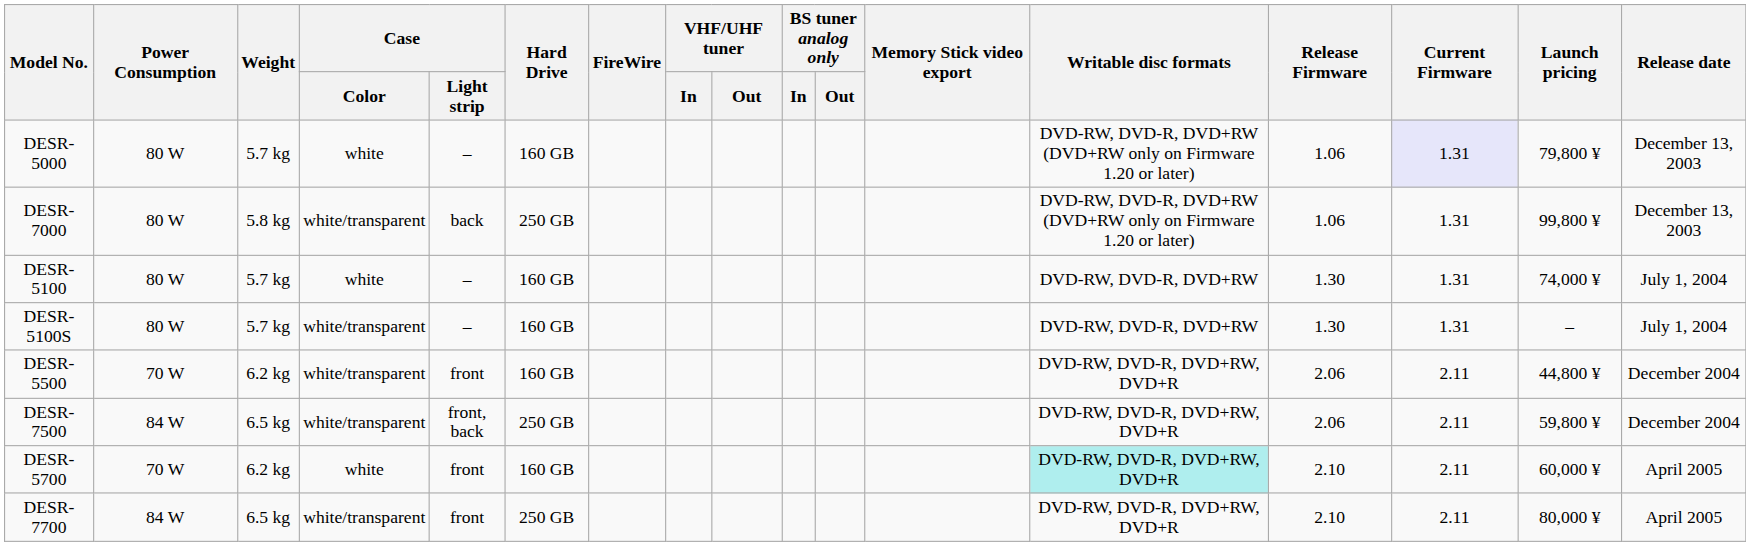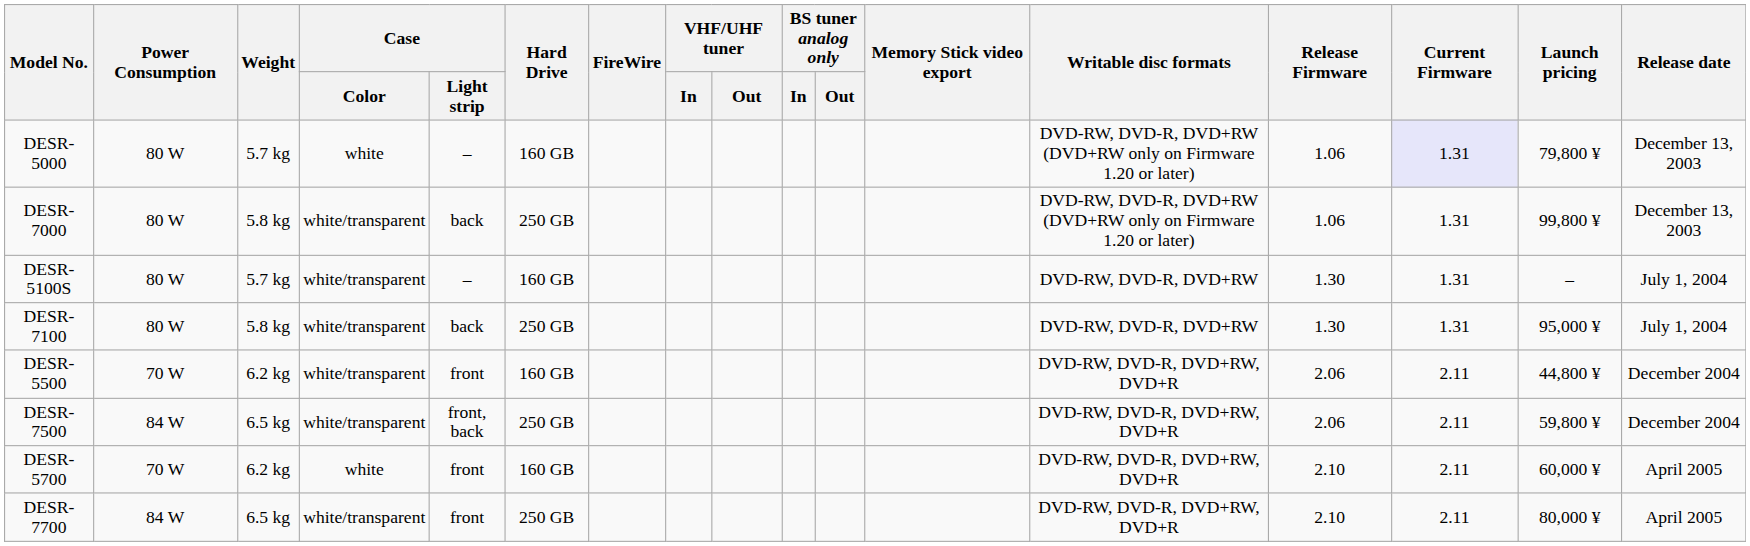 <table class="wikitable" style="text-align:center; margin: 1em auto 1em auto;">
 <tr>
 <th rowspan="2">Model No.</th>
 <th rowspan="2">Power Consumption</th>
 <th rowspan="2">Weight</th>
 <th colspan="2">Case</th>
 <th rowspan="2">Hard Drive</th>
 <th rowspan="2">FireWire</th>
 <th colspan="2">VHF/UHF tuner</th>
 <th colspan="2">BS tuner<br><em>analog only</em></th>
 <th rowspan="2">Memory Stick video export</th>
 <th rowspan="2">Writable disc formats</th>
 <th rowspan="2">Release Firmware</th>
 <th rowspan="2">Current Firmware</th>
 <th rowspan="2">Launch pricing</th>
 <th rowspan="2">Release date</th>
 </tr>
 <tr>
 <th>Color</th>
 <th>Light strip</th>
 <th>In</th>
 <th>Out</th>
 <th>In</th>
 <th>Out</th>
 </tr>
 <tr>
 <td>DESR-5000</td>
 <td>80 W</td>
 <td>5.7 kg</td>
 <td>white</td>
 <td>–</td>
 <td>160 GB</td>
 <td></td>
 <td></td>
 <td></td>
 <td></td>
 <td></td>
 <td></td>
 <td>DVD-RW, DVD-R, DVD+RW <br>(DVD+RW only on Firmware 1.20 or later)</td>
 <td>1.06</td>
 <td style="background: lavender;">1.31</td>
 <td>79,800 ¥</td>
 <td>December 13, 2003</td>
 </tr>
 <tr>
 <td>DESR-7000</td>
 <td>80 W</td>
 <td>5.8 kg</td>
 <td>white/transparent</td>
 <td>back</td>
 <td>250 GB</td>
 <td></td>
 <td></td>
 <td></td>
 <td></td>
 <td></td>
 <td></td>
 <td>DVD-RW, DVD-R, DVD+RW <br>(DVD+RW only on Firmware 1.20 or later)</td>
 <td>1.06</td>
 <td>1.31</td>
 <td>99,800 ¥</td>
 <td>December 13, 2003</td>
 </tr>
 <tr>
-<td>DESR-5100</td>
-<td>80 W</td>
-<td>5.7 kg</td>
-<td>white</td>
-<td>–</td>
-<td>160 GB</td>
-<td></td>
-<td></td>
-<td></td>
-<td></td>
-<td></td>
-<td></td>
-<td>DVD-RW, DVD-R, DVD+RW</td>
-<td>1.30</td>
-<td>1.31</td>
-<td>74,000 ¥</td>
-<td>July 1, 2004</td>
-</tr>
-<tr>
 <td>DESR-5100S</td>
 <td>80 W</td>
 <td>5.7 kg</td>
 <td>white/transparent</td>
 <td>–</td>
 <td>160 GB</td>
 <td></td>
 <td></td>
 <td></td>
 <td></td>
 <td></td>
 <td></td>
 <td>DVD-RW, DVD-R, DVD+RW</td>
 <td>1.30</td>
 <td>1.31</td>
 <td>–</td>
+<td>July 1, 2004</td>
+</tr>
+<tr>
+<td>DESR-7100</td>
+<td>80 W</td>
+<td>5.8 kg</td>
+<td>white/transparent</td>
+<td>back</td>
+<td>250 GB</td>
+<td></td>
+<td></td>
+<td></td>
+<td></td>
+<td></td>
+<td></td>
+<td>DVD-RW, DVD-R, DVD+RW</td>
+<td>1.30</td>
+<td>1.31</td>
+<td>95,000 ¥</td>
 <td>July 1, 2004</td>
 </tr>
 <tr>
 <td>DESR-5500</td>
 <td>70 W</td>
 <td>6.2 kg</td>
 <td>white/transparent</td>
 <td>front</td>
 <td>160 GB</td>
 <td></td>
 <td></td>
 <td></td>
 <td></td>
 <td></td>
 <td></td>
 <td>DVD-RW, DVD-R, DVD+RW, DVD+R</td>
 <td>2.06</td>
 <td>2.11</td>
 <td>44,800 ¥</td>
 <td>December 2004</td>
 </tr>
 <tr>
 <td>DESR-7500</td>
 <td>84 W</td>
 <td>6.5 kg</td>
 <td>white/transparent</td>
 <td>front, back</td>
 <td>250 GB</td>
 <td></td>
 <td></td>
 <td></td>
 <td></td>
 <td></td>
 <td></td>
 <td>DVD-RW, DVD-R, DVD+RW, DVD+R</td>
 <td>2.06</td>
 <td>2.11</td>
 <td>59,800 ¥</td>
 <td>December 2004</td>
 </tr>
 <tr>
 <td>DESR-5700</td>
 <td>70 W</td>
 <td>6.2 kg</td>
 <td>white</td>
 <td>front</td>
 <td>160 GB</td>
 <td></td>
 <td></td>
 <td></td>
 <td></td>
 <td></td>
 <td></td>
-<td style="background: paleturquoise;">DVD-RW, DVD-R, DVD+RW, DVD+R</td>
+<td>DVD-RW, DVD-R, DVD+RW, DVD+R</td>
 <td>2.10</td>
 <td>2.11</td>
 <td>60,000 ¥</td>
 <td>April 2005</td>
 </tr>
 <tr>
 <td>DESR-7700</td>
 <td>84 W</td>
 <td>6.5 kg</td>
 <td>white/transparent</td>
 <td>front</td>
 <td>250 GB</td>
 <td></td>
 <td></td>
 <td></td>
 <td></td>
 <td></td>
 <td></td>
 <td>DVD-RW, DVD-R, DVD+RW, DVD+R</td>
 <td>2.10</td>
 <td>2.11</td>
 <td>80,000 ¥</td>
 <td>April 2005</td>
 </tr>
 </table>
